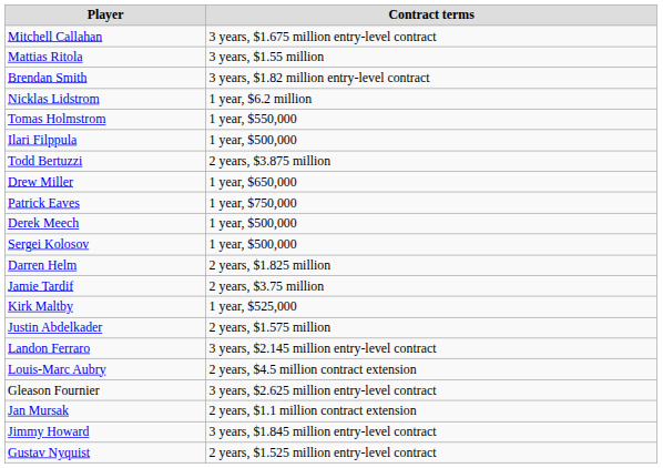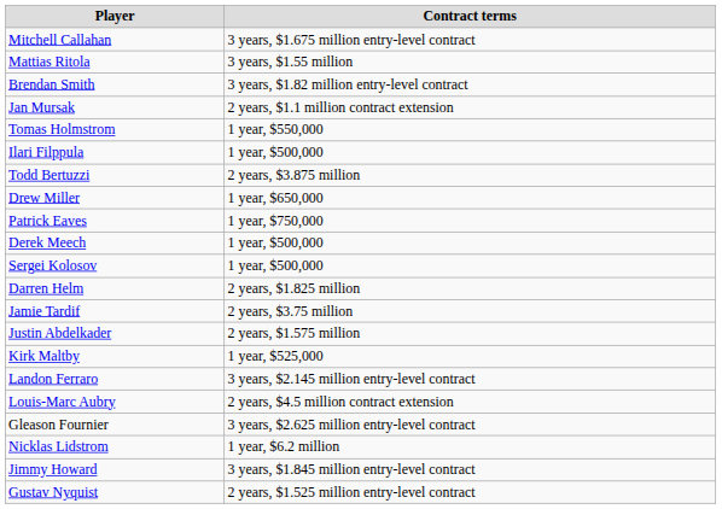 <table class="wikitable" style="width:90%;">
 <tr style="text-align:center; background:#ddd;">
 <td><strong>Player</strong></td>
 <td><strong>Contract terms</strong></td>
 </tr>
 <tr>
 <td><a href='#'>Mitchell Callahan</a></td>
 <td>3 years, $1.675 million entry-level contract</td>
 </tr>
 <tr>
 <td><a href='#'>Mattias Ritola</a></td>
 <td>3 years, $1.55 million</td>
 </tr>
 <tr>
 <td><a href='#'>Brendan Smith</a></td>
 <td>3 years, $1.82 million entry-level contract</td>
 </tr>
 <tr>
-<td><a href='#'>Nicklas Lidstrom</a></td>
-<td>1 year, $6.2 million</td>
+<td><a href='#'>Jan Mursak</a></td>
+<td>2 years, $1.1 million contract extension</td>
 </tr>
 <tr>
 <td><a href='#'>Tomas Holmstrom</a></td>
 <td>1 year, $550,000</td>
 </tr>
 <tr>
 <td><a href='#'>Ilari Filppula</a></td>
 <td>1 year, $500,000</td>
 </tr>
 <tr>
 <td><a href='#'>Todd Bertuzzi</a></td>
 <td>2 years, $3.875 million</td>
 </tr>
 <tr>
 <td><a href='#'>Drew Miller</a></td>
 <td>1 year, $650,000</td>
 </tr>
 <tr>
 <td><a href='#'>Patrick Eaves</a></td>
 <td>1 year, $750,000</td>
 </tr>
 <tr>
 <td><a href='#'>Derek Meech</a></td>
 <td>1 year, $500,000</td>
 </tr>
 <tr>
 <td><a href='#'>Sergei Kolosov</a></td>
 <td>1 year, $500,000</td>
 </tr>
 <tr>
 <td><a href='#'>Darren Helm</a></td>
 <td>2 years, $1.825 million</td>
 </tr>
 <tr>
 <td><a href='#'>Jamie Tardif</a></td>
 <td>2 years, $3.75 million</td>
 </tr>
 <tr>
+<td><a href='#'>Justin Abdelkader</a></td>
+<td>2 years, $1.575 million</td>
+</tr>
+<tr>
 <td><a href='#'>Kirk Maltby</a></td>
 <td>1 year, $525,000</td>
-</tr>
-<tr>
-<td><a href='#'>Justin Abdelkader</a></td>
-<td>2 years, $1.575 million</td>
 </tr>
 <tr>
 <td><a href='#'>Landon Ferraro</a></td>
 <td>3 years, $2.145 million entry-level contract</td>
 </tr>
 <tr>
 <td><a href='#'>Louis-Marc Aubry</a></td>
 <td>2 years, $4.5 million contract extension</td>
 </tr>
 <tr>
 <td>Gleason Fournier</td>
 <td>3 years, $2.625 million entry-level contract</td>
 </tr>
 <tr>
-<td><a href='#'>Jan Mursak</a></td>
-<td>2 years, $1.1 million contract extension</td>
+<td><a href='#'>Nicklas Lidstrom</a></td>
+<td>1 year, $6.2 million</td>
 </tr>
 <tr>
 <td><a href='#'>Jimmy Howard</a></td>
 <td>3 years, $1.845 million entry-level contract</td>
 </tr>
 <tr>
 <td><a href='#'>Gustav Nyquist</a></td>
 <td>2 years, $1.525 million entry-level contract</td>
 </tr>
 </table>
